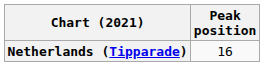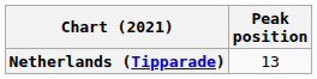 <table class="wikitable sortable plainrowheaders" style="text-align:center">
 <tr>
 <th scope="col">Chart (2021)</th>
 <th scope="col">Peak<br>position</th>
 </tr>
 <tr>
 </tr>
 <tr>
 <th scope="row">Netherlands (<a href='#'>Tipparade</a>)</th>
-<td>16</td>
+<td>13</td>
 </tr>
 <tr>
 </tr>
 </table>
